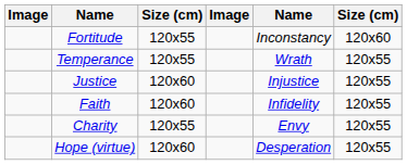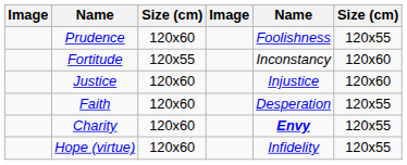 <table style="text-align:center;" class="wikitable">
 <tr ---->
 <th>Image</th>
 <th>Name</th>
 <th>Size (cm)</th>
 <th>Image</th>
 <th>Name</th>
 <th>Size (cm)</th>
 </tr>
 <tr>
 <td></td>
+<td><em><a href='#'>Prudence</a></em></td>
+<td>120x60</td>
+<td></td>
+<td><em><a href='#'>Foolishness</a></em></td>
+<td>120x55</td>
+</tr>
+<tr>
+<td></td>
 <td><em><a href='#'>Fortitude</a></em></td>
 <td>120x55</td>
 <td></td>
 <td><em>Inconstancy</em></td>
 <td>120x60</td>
 </tr>
 <tr>
 <td></td>
-<td><em><a href='#'>Temperance</a></em></td>
-<td>120x55</td>
-<td></td>
-<td><em><a href='#'>Wrath</a></em></td>
-<td>120x55</td>
-</tr>
-<tr>
-<td></td>
 <td><em><a href='#'>Justice</a></em></td>
 <td>120x60</td>
 <td></td>
 <td><em><a href='#'>Injustice</a></em></td>
-<td>120x55</td>
+<td>120x60</td>
 </tr>
 <tr>
 <td></td>
 <td><em><a href='#'>Faith</a></em></td>
 <td>120x60</td>
 <td></td>
-<td><em><a href='#'>Infidelity</a></em></td>
+<td><em><a href='#'>Desperation</a></em></td>
 <td>120x55</td>
 </tr>
 <tr>
 <td></td>
 <td><em><a href='#'>Charity</a></em></td>
-<td>120x55</td>
+<td>120x60</td>
 <td></td>
-<td><em><a href='#'>Envy</a></em></td>
+<td><strong><em><a href='#'>Envy</a></em></strong></td>
 <td>120x55</td>
 </tr>
 <tr>
 <td></td>
 <td><em><a href='#'>Hope (virtue)</a></em></td>
 <td>120x60</td>
 <td></td>
-<td><em><a href='#'>Desperation</a></em></td>
+<td><em><a href='#'>Infidelity</a></em></td>
 <td>120x55</td>
 </tr>
 </table>
